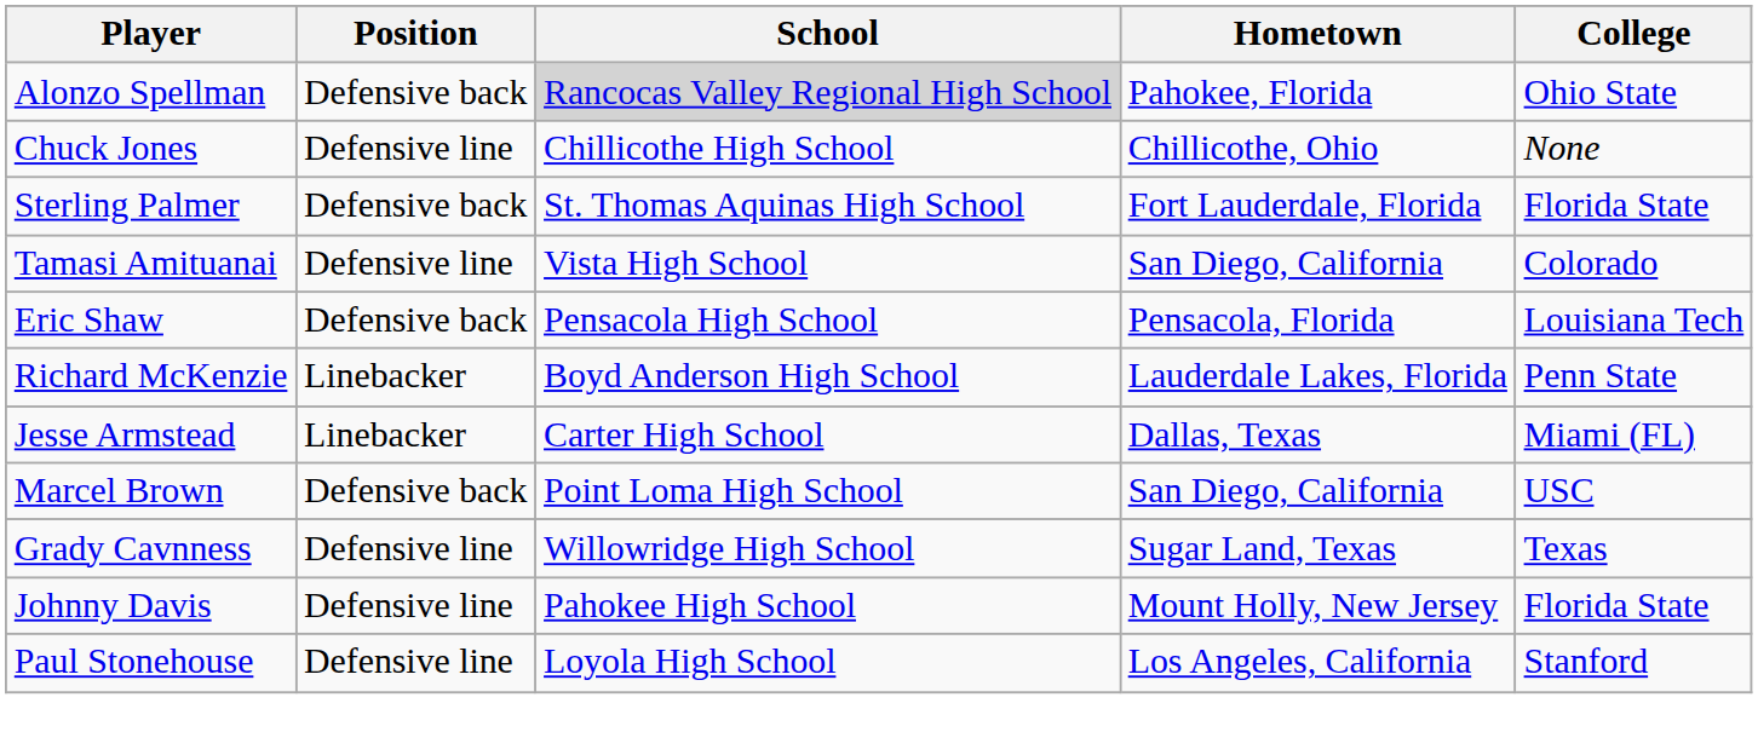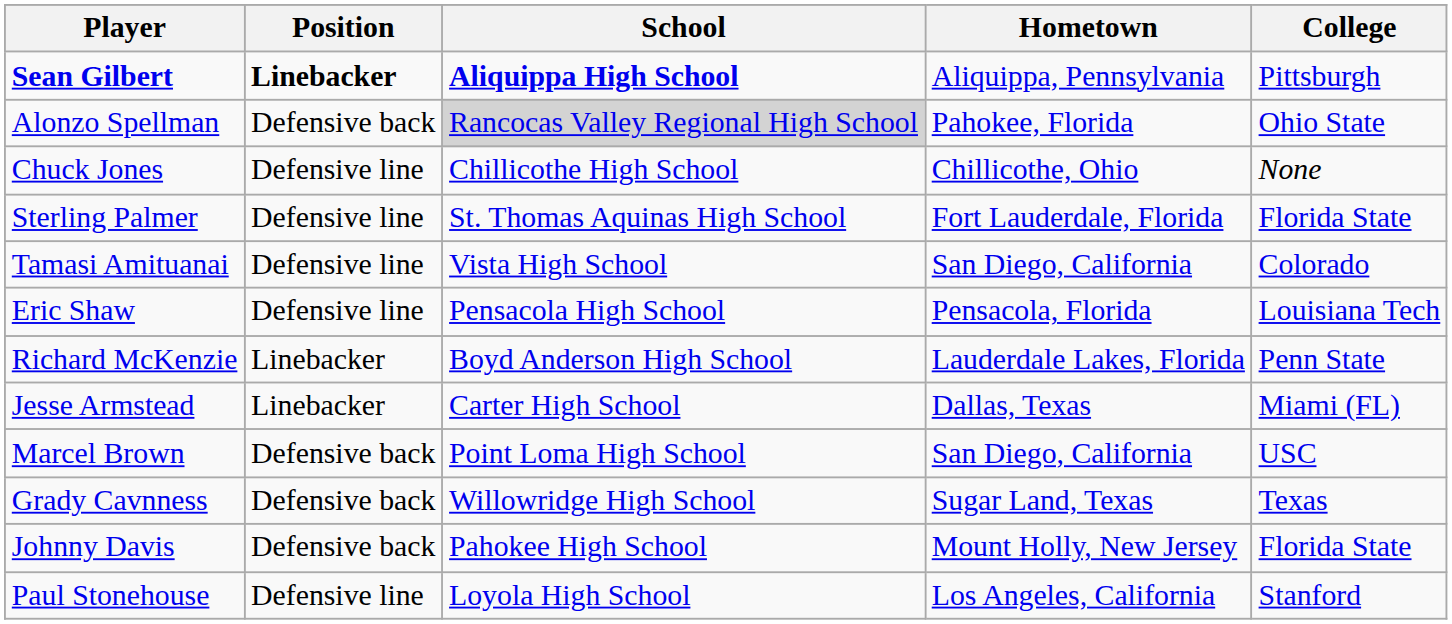 <table class="wikitable">
 <tr>
 <th>Player</th>
 <th>Position</th>
 <th>School</th>
 <th>Hometown</th>
 <th>College</th>
+</tr>
+<tr>
+<td><strong><a href='#'>Sean Gilbert</a></strong></td>
+<td><strong>Linebacker</strong></td>
+<td><strong><a href='#'>Aliquippa High School</a></strong></td>
+<td><a href='#'>Aliquippa, Pennsylvania</a></td>
+<td><a href='#'>Pittsburgh</a></td>
 </tr>
 <tr>
 <td><a href='#'>Alonzo Spellman</a></td>
 <td>Defensive back</td>
 <td style="background: lightgrey;"><a href='#'>Rancocas Valley Regional High School</a></td>
 <td><a href='#'>Pahokee, Florida</a></td>
 <td><a href='#'>Ohio State</a></td>
 </tr>
 <tr>
 <td><a href='#'>Chuck Jones</a></td>
 <td>Defensive line</td>
 <td><a href='#'>Chillicothe High School</a></td>
 <td><a href='#'>Chillicothe, Ohio</a></td>
 <td><em>None</em></td>
 </tr>
 <tr>
 <td><a href='#'>Sterling Palmer</a></td>
-<td>Defensive back</td>
+<td>Defensive line</td>
 <td><a href='#'>St. Thomas Aquinas High School</a></td>
 <td><a href='#'>Fort Lauderdale, Florida</a></td>
 <td><a href='#'>Florida State</a></td>
 </tr>
 <tr>
 <td><a href='#'>Tamasi Amituanai</a></td>
 <td>Defensive line</td>
 <td><a href='#'>Vista High School</a></td>
 <td><a href='#'>San Diego, California</a></td>
 <td><a href='#'>Colorado</a></td>
 </tr>
 <tr>
 <td><a href='#'>Eric Shaw</a></td>
-<td>Defensive back</td>
+<td>Defensive line</td>
 <td><a href='#'>Pensacola High School</a></td>
 <td><a href='#'>Pensacola, Florida</a></td>
 <td><a href='#'>Louisiana Tech</a></td>
 </tr>
 <tr>
 <td><a href='#'>Richard McKenzie</a></td>
 <td>Linebacker</td>
 <td><a href='#'>Boyd Anderson High School</a></td>
 <td><a href='#'>Lauderdale Lakes, Florida</a></td>
 <td><a href='#'>Penn State</a></td>
 </tr>
 <tr>
 <td><a href='#'>Jesse Armstead</a></td>
 <td>Linebacker</td>
 <td><a href='#'>Carter High School</a></td>
 <td><a href='#'>Dallas, Texas</a></td>
 <td><a href='#'>Miami (FL)</a></td>
 </tr>
 <tr>
 <td><a href='#'>Marcel Brown</a></td>
 <td>Defensive back</td>
 <td><a href='#'>Point Loma High School</a></td>
 <td><a href='#'>San Diego, California</a></td>
 <td><a href='#'>USC</a></td>
 </tr>
 <tr>
 <td><a href='#'>Grady Cavnness</a></td>
-<td>Defensive line</td>
+<td>Defensive back</td>
 <td><a href='#'>Willowridge High School</a></td>
 <td><a href='#'>Sugar Land, Texas</a></td>
 <td><a href='#'>Texas</a></td>
 </tr>
 <tr>
 <td><a href='#'>Johnny Davis</a></td>
-<td>Defensive line</td>
+<td>Defensive back</td>
 <td><a href='#'>Pahokee High School</a></td>
 <td><a href='#'>Mount Holly, New Jersey</a></td>
 <td><a href='#'>Florida State</a></td>
 </tr>
 <tr>
 <td><a href='#'>Paul Stonehouse</a></td>
 <td>Defensive line</td>
 <td><a href='#'>Loyola High School</a></td>
 <td><a href='#'>Los Angeles, California</a></td>
 <td><a href='#'>Stanford</a></td>
 </tr>
 </table>
